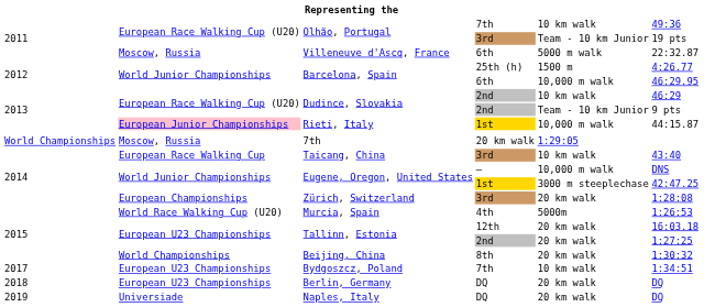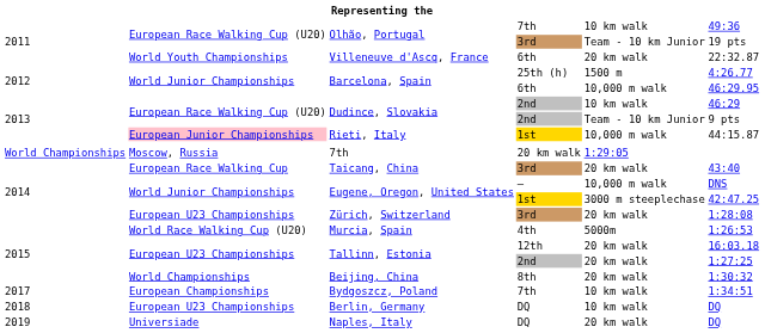 <table>
 <tr>
 <th colspan="6">Representing the </th>
 </tr>
 <tr>
 <td rowspan=3>2011</td>
 <td rowspan=2><a href='#'>European Race Walking Cup</a> (U20)</td>
 <td rowspan=2><a href='#'>Olhão</a>, <a href='#'>Portugal</a></td>
 <td>7th</td>
 <td>10 km walk</td>
 <td><a href='#'>49:36</a></td>
 </tr>
 <tr>
 <td bgcolor="cc9966">3rd</td>
 <td>Team - 10 km Junior</td>
 <td>19 pts</td>
 </tr>
 <tr>
-<td><a href='#'>Moscow</a>, <a href='#'>Russia</a></td>
+<td><a href='#'>World Youth Championships</a></td>
 <td><a href='#'>Villeneuve d'Ascq</a>, <a href='#'>France</a></td>
 <td>6th</td>
-<td>5000 m walk</td>
+<td>20 km walk</td>
 <td>22:32.87</td>
 </tr>
 <tr>
 <td rowspan=2>2012</td>
 <td rowspan=2><a href='#'>World Junior Championships</a></td>
 <td rowspan=2><a href='#'>Barcelona</a>, <a href='#'>Spain</a></td>
 <td>25th (h)</td>
 <td>1500 m</td>
 <td><a href='#'>4:26.77</a></td>
 </tr>
 <tr>
 <td>6th</td>
 <td>10,000 m walk</td>
 <td><a href='#'>46:29.95</a></td>
 </tr>
 <tr>
 <td rowspan=4>2013</td>
 <td rowspan=2><a href='#'>European Race Walking Cup</a> (U20)</td>
 <td rowspan=2><a href='#'>Dudince</a>, <a href='#'>Slovakia</a></td>
 <td bgcolor=silver>2nd</td>
 <td>10 km walk</td>
 <td><a href='#'>46:29</a></td>
 </tr>
 <tr>
 <td bgcolor=silver>2nd</td>
 <td>Team - 10 km Junior</td>
 <td>9 pts</td>
 </tr>
 <tr>
 <td style="background: pink;"><a href='#'>European Junior Championships</a></td>
 <td><a href='#'>Rieti</a>, <a href='#'>Italy</a></td>
 <td bgcolor=gold>1st</td>
 <td>10,000 m walk</td>
 <td>44:15.87</td>
 </tr>
 <tr 3000m steeplechase|7th>
 </tr>
 <tr 10:29,87>
 </tr>
 <tr>
 <td><a href='#'>World Championships</a></td>
 <td><a href='#'>Moscow</a>, <a href='#'>Russia</a></td>
 <td>7th</td>
 <td>20 km walk</td>
 <td><a href='#'>1:29:05</a></td>
 </tr>
 <tr>
 <td rowspan=4>2014</td>
 <td><a href='#'>European Race Walking Cup</a></td>
 <td><a href='#'>Taicang</a>, <a href='#'>China</a></td>
 <td bgcolor="cc9966">3rd</td>
-<td>10 km walk</td>
+<td>20 km walk</td>
 <td><a href='#'>43:40</a></td>
 </tr>
 <tr>
 <td rowspan=2><a href='#'>World Junior Championships</a></td>
 <td rowspan=2><a href='#'>Eugene, Oregon</a>, <a href='#'>United States</a></td>
 <td>—</td>
 <td>10,000 m walk</td>
 <td><a href='#'>DNS</a></td>
 </tr>
 <tr>
 <td bgcolor=gold>1st</td>
 <td>3000 m steeplechase</td>
 <td><a href='#'>42:47.25</a></td>
 </tr>
 <tr>
-<td><a href='#'>European Championships</a></td>
+<td><a href='#'>European U23 Championships</a></td>
 <td><a href='#'>Zürich</a>, <a href='#'>Switzerland</a></td>
 <td bgcolor="cc9966">3rd</td>
 <td>20 km walk</td>
 <td><a href='#'>1:28:08</a></td>
 </tr>
 <tr>
 <td rowspan=4>2015</td>
 <td><a href='#'>World Race Walking Cup</a> (U20)</td>
 <td><a href='#'>Murcia</a>, <a href='#'>Spain</a></td>
 <td>4th</td>
 <td>5000m</td>
 <td><a href='#'>1:26:53</a></td>
 </tr>
 <tr>
 <td rowspan=2><a href='#'>European U23 Championships</a></td>
 <td rowspan=2><a href='#'>Tallinn</a>, <a href='#'>Estonia</a></td>
 <td>12th</td>
 <td>20 km walk</td>
 <td><a href='#'>16:03.18</a></td>
 </tr>
 <tr>
 <td bgcolor=silver>2nd</td>
 <td>20 km walk</td>
 <td><a href='#'>1:27:25</a></td>
 </tr>
 <tr>
 <td><a href='#'>World Championships</a></td>
 <td><a href='#'>Beijing, China</a></td>
 <td>8th</td>
 <td>20 km walk</td>
 <td><a href='#'>1:30:32</a></td>
 </tr>
 <tr>
 <td>2017</td>
-<td><a href='#'>European U23 Championships</a></td>
+<td><a href='#'>European Championships</a></td>
 <td><a href='#'>Bydgoszcz, Poland</a></td>
 <td>7th</td>
 <td>10 km walk</td>
 <td><a href='#'>1:34:51</a></td>
 </tr>
 <tr>
 <td>2018</td>
 <td><a href='#'>European U23 Championships</a></td>
 <td><a href='#'>Berlin, Germany</a></td>
 <td>DQ</td>
-<td>20 km walk</td>
+<td>10 km walk</td>
 <td><a href='#'>DQ</a></td>
 </tr>
 <tr>
 <td>2019</td>
 <td><a href='#'>Universiade</a></td>
 <td><a href='#'>Naples, Italy</a></td>
 <td>DQ</td>
 <td>20 km walk</td>
 <td><a href='#'>DQ</a></td>
 </tr>
 </table>
